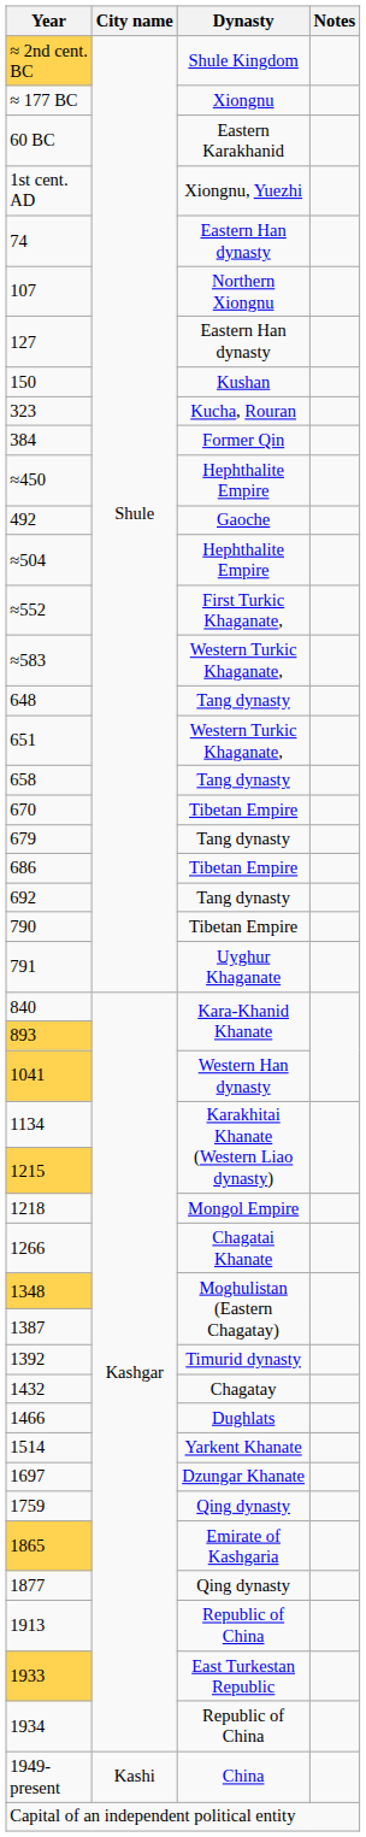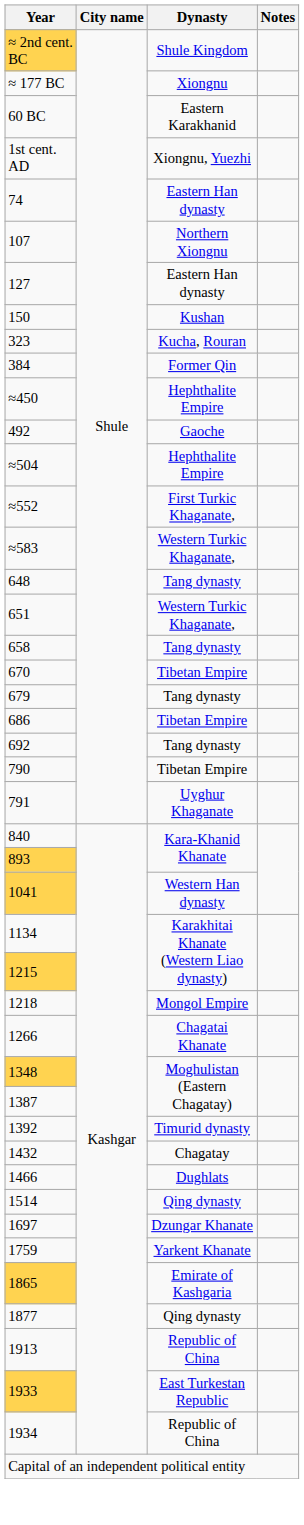 <table class="wikitable" style="font-size:88%; float:right; clear:right; margin-left:1em;">
 <tr>
 <th>Year</th>
 <th>City name</th>
 <th style="width: 100px">Dynasty</th>
 <th>Notes</th>
 </tr>
 <tr>
 <td style="background:#FFD350;">≈ 2nd cent.<br>BC</td>
 <td rowspan=24, style="text-align: center;">Shule</td>
 <td style="text-align: center;"><a href='#'>Shule Kingdom</a></td>
 <td></td>
 </tr>
 <tr>
 <td>≈ 177 BC</td>
 <td style="text-align: center;"><a href='#'>Xiongnu</a></td>
 <td></td>
 </tr>
 <tr>
 <td>60 BC</td>
 <td style="text-align: center;">Eastern Karakhanid</td>
 <td></td>
 </tr>
 <tr>
 <td>1st cent.<br>AD</td>
 <td style="text-align: center;">Xiongnu, <a href='#'>Yuezhi</a></td>
 <td></td>
 </tr>
 <tr>
 <td>74</td>
 <td style="text-align: center;"><a href='#'>Eastern Han dynasty</a></td>
 <td></td>
 </tr>
 <tr>
 <td>107</td>
 <td style="text-align: center;"><a href='#'>Northern Xiongnu</a></td>
 <td></td>
 </tr>
 <tr>
 <td>127</td>
 <td style="text-align: center;">Eastern Han dynasty</td>
 <td></td>
 </tr>
 <tr>
 <td>150</td>
 <td style="text-align: center;"><a href='#'>Kushan</a></td>
 <td></td>
 </tr>
 <tr>
 <td>323</td>
 <td style="text-align: center;"><a href='#'>Kucha</a>, <a href='#'>Rouran</a></td>
 <td></td>
 </tr>
 <tr>
 <td>384</td>
 <td style="text-align: center;"><a href='#'>Former Qin</a></td>
 <td></td>
 </tr>
 <tr>
 <td>≈450</td>
 <td style="text-align: center;"><a href='#'>Hephthalite Empire</a></td>
 <td></td>
 </tr>
 <tr>
 <td>492</td>
 <td style="text-align: center;"><a href='#'>Gaoche</a></td>
 <td></td>
 </tr>
 <tr>
 <td>≈504</td>
 <td style="text-align: center;"><a href='#'>Hephthalite Empire</a></td>
 <td></td>
 </tr>
 <tr>
 <td>≈552</td>
 <td style="text-align: center;"><a href='#'>First Turkic Khaganate</a>,</td>
 <td></td>
 </tr>
 <tr>
 <td>≈583</td>
 <td style="text-align: center;"><a href='#'>Western Turkic Khaganate</a>,</td>
 <td></td>
 </tr>
 <tr>
 <td>648</td>
 <td style="text-align: center;"><a href='#'>Tang dynasty</a></td>
 <td></td>
 </tr>
 <tr>
 <td>651</td>
 <td style="text-align: center;"><a href='#'>Western Turkic Khaganate</a>,</td>
 <td></td>
 </tr>
 <tr>
 <td>658</td>
 <td style="text-align: center;"><a href='#'>Tang dynasty</a></td>
 <td></td>
 </tr>
 <tr>
 <td>670</td>
 <td style="text-align: center;"><a href='#'>Tibetan Empire</a></td>
 <td></td>
 </tr>
 <tr>
 <td>679</td>
 <td style="text-align: center;">Tang dynasty</td>
 <td></td>
 </tr>
 <tr>
 <td>686</td>
 <td style="text-align: center;"><a href='#'>Tibetan Empire</a></td>
 <td></td>
 </tr>
 <tr>
 <td>692</td>
 <td style="text-align: center;">Tang dynasty</td>
 <td></td>
 </tr>
 <tr>
 <td>790</td>
 <td style="text-align: center;">Tibetan Empire</td>
 <td></td>
 </tr>
 <tr>
 <td>791</td>
 <td style="text-align: center;"><a href='#'>Uyghur Khaganate</a></td>
 <td></td>
 </tr>
 <tr>
 <td>840</td>
 <td rowspan=20, style="text-align: center;">Kashgar</td>
 <td rowspan=2, style="text-align: center;"><a href='#'>Kara-Khanid Khanate</a></td>
 <td rowspan=3></td>
 </tr>
 <tr>
 <td style="background:#FFD350;">893</td>
 </tr>
 <tr>
 <td style="background:#FFD350;">1041</td>
 <td style="text-align: center;"><a href='#'>Western Han dynasty</a></td>
 </tr>
 <tr>
 <td>1134</td>
 <td rowspan=2, style="text-align: center;"><a href='#'>Karakhitai Khanate</a><br>(<a href='#'>Western Liao dynasty</a>)</td>
 <td rowspan=2></td>
 </tr>
 <tr>
 <td style="background:#FFD350;">1215</td>
 </tr>
 <tr>
 <td>1218</td>
 <td style="text-align: center;"><a href='#'>Mongol Empire</a></td>
 <td></td>
 </tr>
 <tr>
 <td>1266</td>
 <td style="text-align: center;"><a href='#'>Chagatai Khanate</a></td>
 <td></td>
 </tr>
 <tr>
 <td style="background:#FFD350;">1348</td>
 <td rowspan=2, style="text-align: center;"><a href='#'>Moghulistan</a><br>(Eastern Chagatay)</td>
 <td rowspan=2></td>
 </tr>
 <tr>
 <td>1387</td>
 </tr>
 <tr>
 <td>1392</td>
 <td style="text-align: center;"><a href='#'>Timurid dynasty</a></td>
 <td></td>
 </tr>
 <tr>
 <td>1432</td>
 <td style="text-align: center;">Chagatay</td>
 <td></td>
 </tr>
 <tr>
 <td>1466</td>
 <td style="text-align: center;"><a href='#'>Dughlats</a></td>
 <td></td>
 </tr>
 <tr>
 <td>1514</td>
-<td style="text-align: center;"><a href='#'>Yarkent Khanate</a></td>
+<td style="text-align: center;"><a href='#'>Qing dynasty</a></td>
 <td></td>
 </tr>
 <tr>
 <td>1697</td>
 <td style="text-align: center;"><a href='#'>Dzungar Khanate</a></td>
 <td></td>
 </tr>
 <tr>
 <td>1759</td>
-<td style="text-align: center;"><a href='#'>Qing dynasty</a></td>
+<td style="text-align: center;"><a href='#'>Yarkent Khanate</a></td>
 <td></td>
 </tr>
 <tr>
 <td style="background:#FFD350;">1865</td>
 <td style="text-align: center;"><a href='#'>Emirate of Kashgaria</a></td>
 <td></td>
 </tr>
 <tr>
 <td>1877</td>
 <td style="text-align: center;">Qing dynasty</td>
 <td></td>
 </tr>
 <tr>
 <td>1913</td>
 <td style="text-align: center;"><a href='#'>Republic of China</a></td>
 <td></td>
 </tr>
 <tr>
 <td style="background:#FFD350;">1933</td>
 <td style="text-align: center;"><a href='#'>East Turkestan Republic</a></td>
 <td></td>
 </tr>
 <tr>
 <td>1934</td>
 <td style="text-align: center;">Republic of China</td>
 <td></td>
 </tr>
 <tr>
-<td>1949-<br>present</td>
-<td style="text-align: center;">Kashi</td>
-<td style="text-align: center;"><a href='#'>China</a></td>
-<td></td>
-</tr>
-<tr>
 <td colspan=4> Capital of an independent political entity</td>
 </tr>
 </table>
